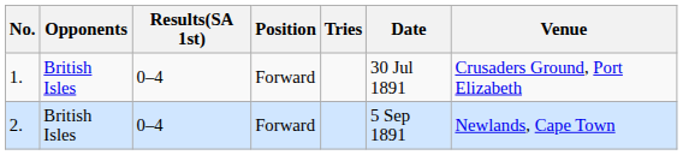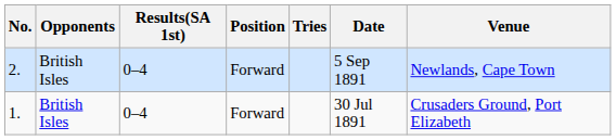 <table class="wikitable">
 <tr>
 <th>No.</th>
 <th>Opponents</th>
 <th>Results(SA 1st)</th>
 <th>Position</th>
 <th>Tries</th>
 <th>Date</th>
 <th>Venue</th>
 </tr>
+<tr style="background: #D0E6FF;">
+<td>2.</td>
+<td> British Isles</td>
+<td>0–4</td>
+<td>Forward</td>
+<td></td>
+<td>5 Sep 1891</td>
+<td><a href='#'>Newlands</a>, <a href='#'>Cape Town</a></td>
+</tr>
 <tr>
 <td>1.</td>
 <td> <a href='#'>British Isles</a></td>
 <td>0–4</td>
 <td>Forward</td>
 <td></td>
 <td>30 Jul 1891</td>
 <td><a href='#'>Crusaders Ground</a>, <a href='#'>Port Elizabeth</a></td>
 </tr>
-<tr style="background: #D0E6FF;">
-<td>2.</td>
-<td> British Isles</td>
-<td>0–4</td>
-<td>Forward</td>
-<td></td>
-<td>5 Sep 1891</td>
-<td><a href='#'>Newlands</a>, <a href='#'>Cape Town</a></td>
-</tr>
 </table>
